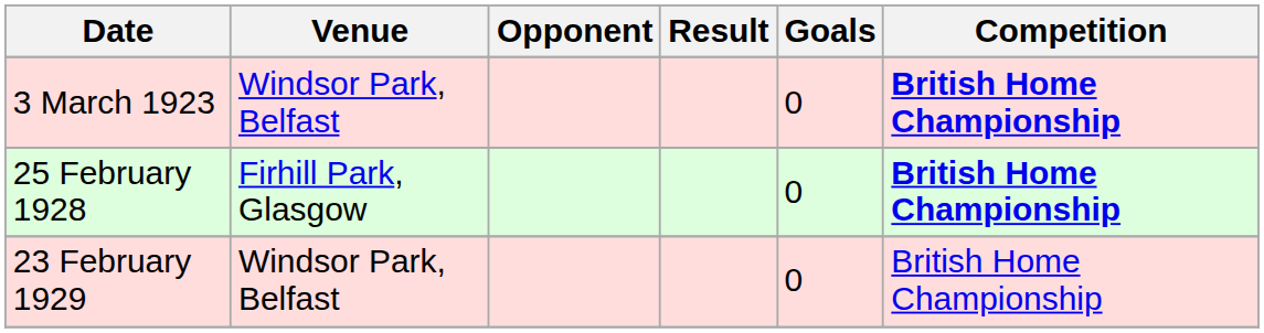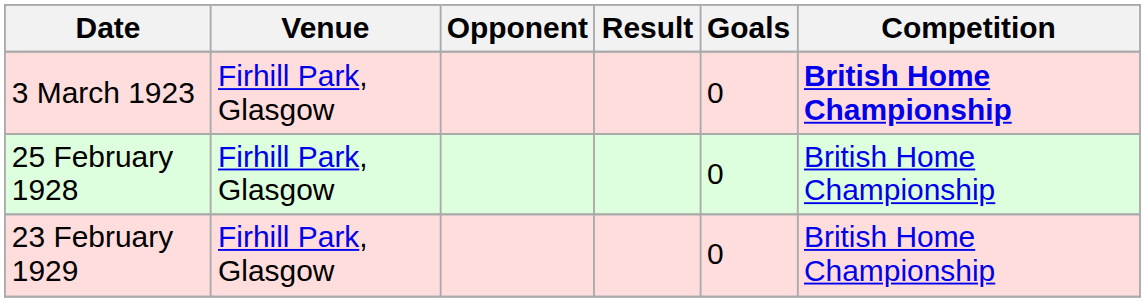 <table class="wikitable">
 <tr>
 <th>Date</th>
 <th>Venue</th>
 <th>Opponent</th>
 <th>Result</th>
 <th>Goals</th>
 <th>Competition</th>
 </tr>
 <tr>
 </tr>
 <tr style="background:#ffdddd;">
 <td>3 March 1923</td>
-<td><a href='#'>Windsor Park</a>, <a href='#'>Belfast</a></td>
+<td><a href='#'>Firhill Park</a>, Glasgow</td>
 <td></td>
 <td></td>
 <td>0</td>
 <td><strong><a href='#'>British Home Championship</a></strong></td>
 </tr>
 <tr>
 </tr>
 <tr style="background:#ddffdd;">
 <td>25 February 1928</td>
 <td><a href='#'>Firhill Park</a>, Glasgow</td>
 <td></td>
 <td></td>
 <td>0</td>
-<td><strong><a href='#'>British Home Championship</a></strong></td>
+<td><a href='#'>British Home Championship</a></td>
 </tr>
 <tr>
 </tr>
 <tr style="background:#ffdddd;">
 <td>23 February 1929</td>
-<td>Windsor Park, Belfast</td>
+<td><a href='#'>Firhill Park</a>, Glasgow</td>
 <td></td>
 <td></td>
 <td>0</td>
 <td><a href='#'>British Home Championship</a></td>
 </tr>
 <tr>
 </tr>
 </table>
